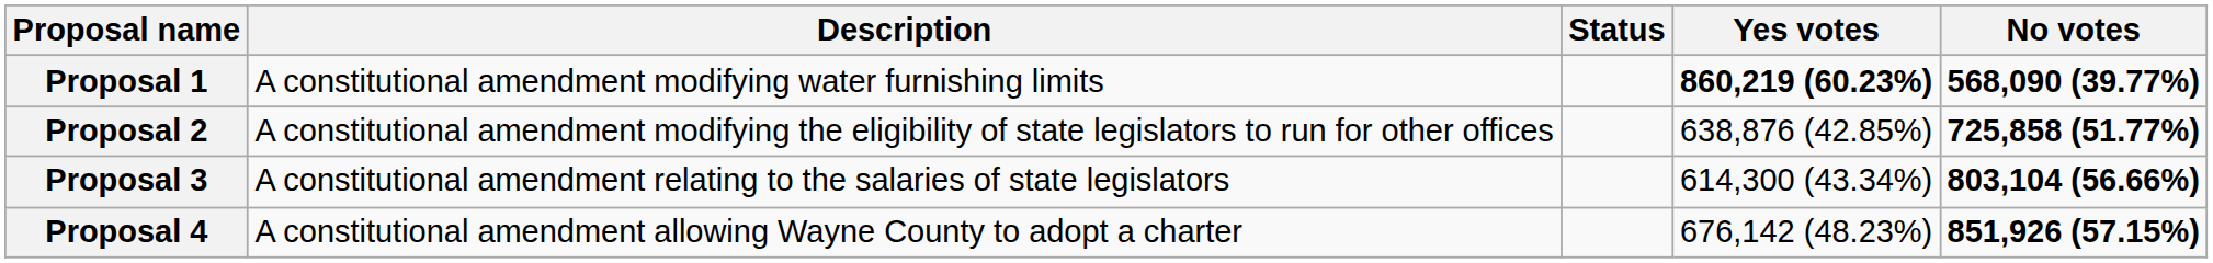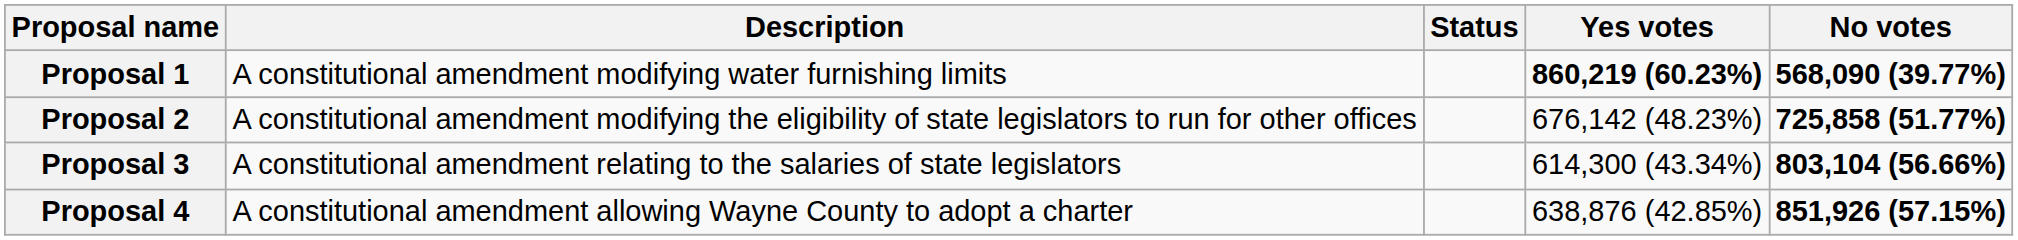 <table class="wikitable sortable plainrowheaders">
 <tr>
 <th scope="col">Proposal name</th>
 <th class="unsortable" scope="col">Description</th>
 <th scope="col">Status</th>
 <th scope="col">Yes votes</th>
 <th scope="col">No votes</th>
 </tr>
 <tr>
 <th scope="row">Proposal 1</th>
 <td>A constitutional amendment modifying water furnishing limits</td>
 <td></td>
 <td><strong>860,219 (60.23%)</strong></td>
 <td><strong>568,090 (39.77%)</strong></td>
 </tr>
 <tr>
 <th scope="row">Proposal 2</th>
 <td>A constitutional amendment modifying the eligibility of state legislators to run for other offices</td>
 <td></td>
-<td>638,876 (42.85%)</td>
+<td>676,142 (48.23%)</td>
 <td><strong>725,858 (51.77%)</strong></td>
 </tr>
 <tr>
 <th scope="row">Proposal 3</th>
 <td>A constitutional amendment relating to the salaries of state legislators</td>
 <td></td>
 <td>614,300 (43.34%)</td>
 <td><strong>803,104 (56.66%)</strong></td>
 </tr>
 <tr>
 <th scope="row">Proposal 4</th>
 <td>A constitutional amendment allowing Wayne County to adopt a charter</td>
 <td></td>
-<td>676,142 (48.23%)</td>
+<td>638,876 (42.85%)</td>
 <td><strong>851,926 (57.15%)</strong></td>
 </tr>
 </table>
